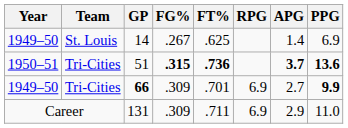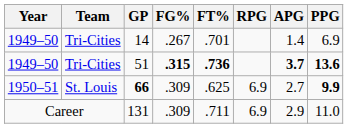 <table class="wikitable sortable" style="font-size:95%; text-align:right;">
 <tr>
 <th>Year</th>
 <th>Team</th>
 <th>GP</th>
 <th>FG%</th>
 <th>FT%</th>
 <th>RPG</th>
 <th>APG</th>
 <th>PPG</th>
 </tr>
 <tr>
 <td style="text-align:left;"><a href='#'>1949–50</a></td>
-<td style="text-align:left;"><a href='#'>St. Louis</a></td>
+<td style="text-align:left;"><a href='#'>Tri-Cities</a></td>
 <td>14</td>
 <td>.267</td>
-<td>.625</td>
+<td>.701</td>
 <td></td>
 <td>1.4</td>
 <td>6.9</td>
 </tr>
 <tr>
-<td style="text-align:left;"><a href='#'>1950–51</a></td>
+<td style="text-align:left;"><a href='#'>1949–50</a></td>
 <td style="text-align:left;"><a href='#'>Tri-Cities</a></td>
 <td>51</td>
 <td><strong>.315</strong></td>
 <td><strong>.736</strong></td>
 <td></td>
 <td><strong>3.7</strong></td>
 <td><strong>13.6</strong></td>
 </tr>
 <tr>
-<td style="text-align:left;"><a href='#'>1949–50</a></td>
-<td style="text-align:left;"><a href='#'>Tri-Cities</a></td>
+<td style="text-align:left;"><a href='#'>1950–51</a></td>
+<td style="text-align:left;"><a href='#'>St. Louis</a></td>
 <td><strong>66</strong></td>
 <td>.309</td>
-<td>.701</td>
+<td>.625</td>
 <td>6.9</td>
 <td>2.7</td>
 <td><strong>9.9</strong></td>
 </tr>
 <tr>
 <td colspan="2" style="text-align:center;">Career</td>
 <td>131</td>
 <td>.309</td>
 <td>.711</td>
 <td>6.9</td>
 <td>2.9</td>
 <td>11.0</td>
 </tr>
 </table>
